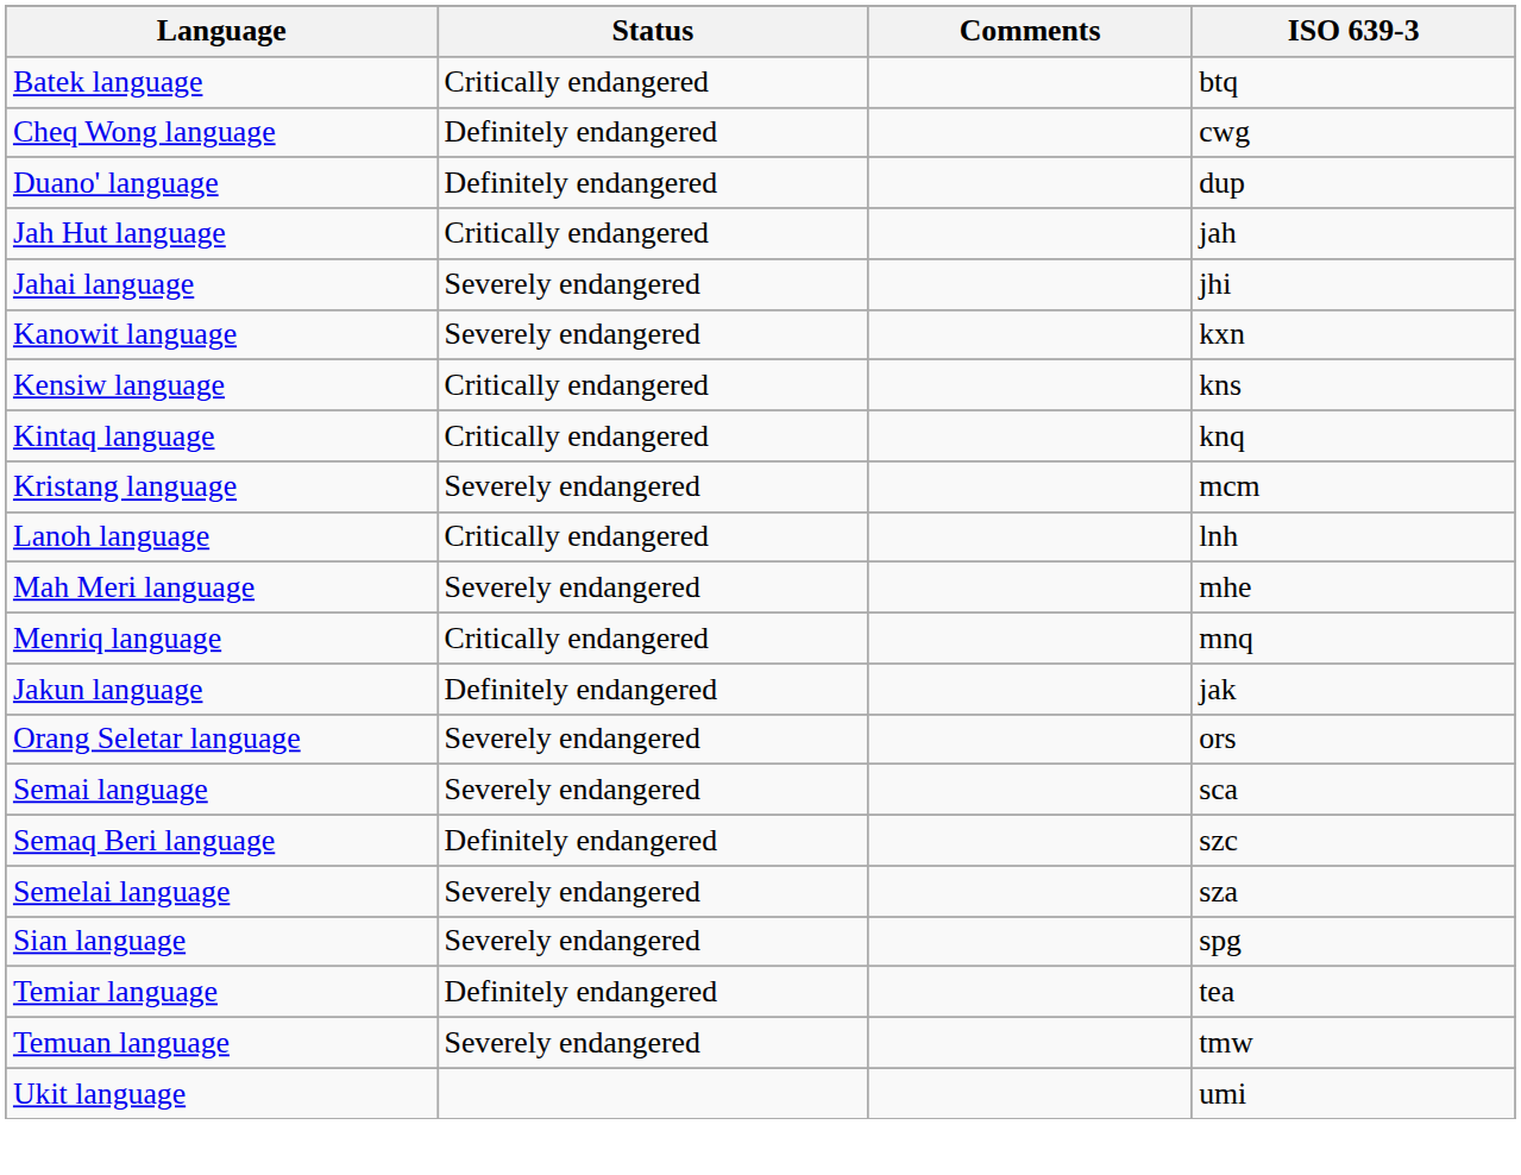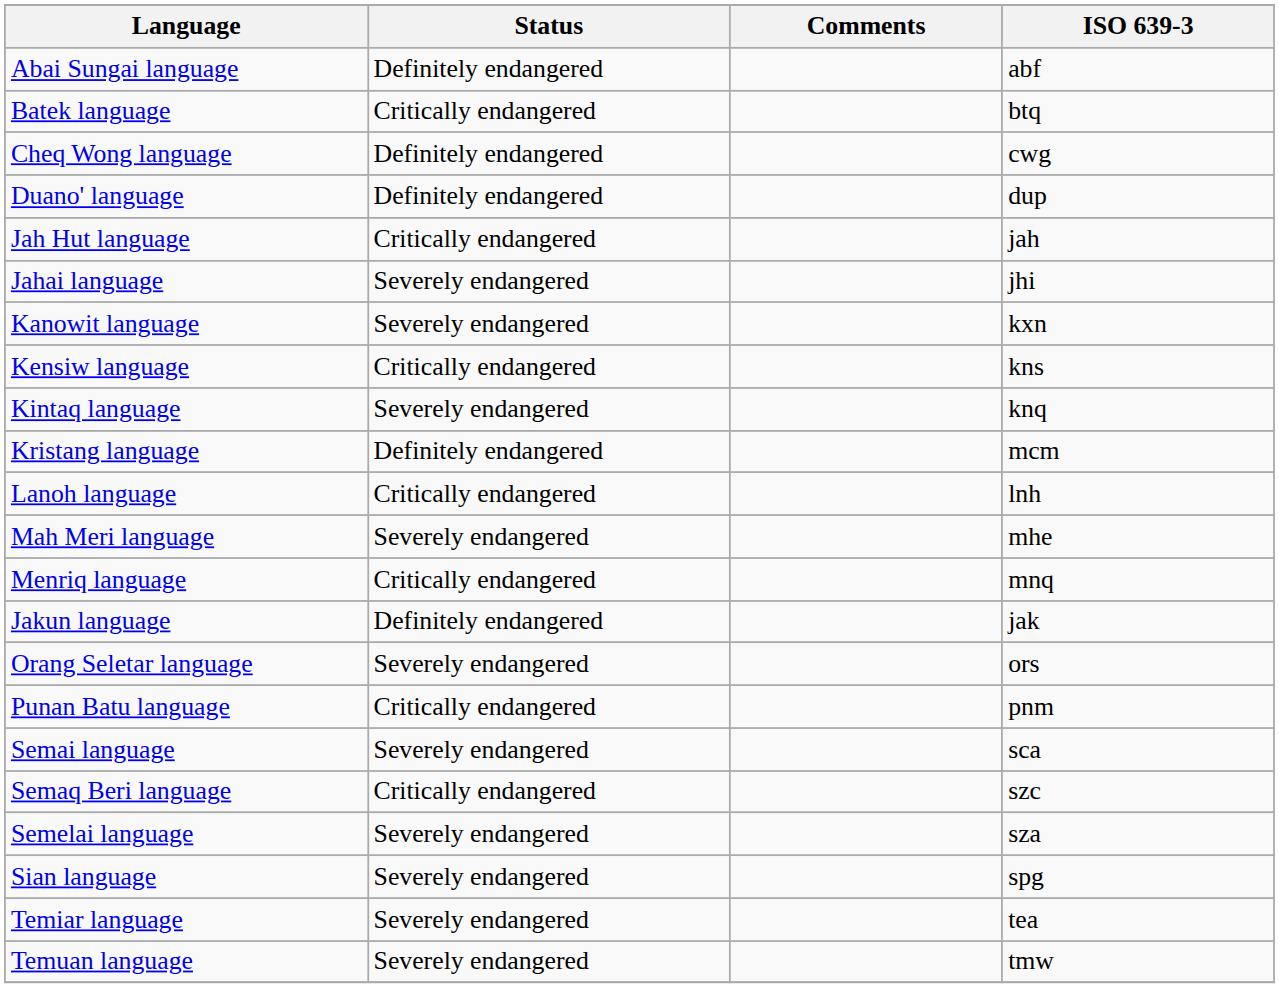 <table class="wikitable" align="center" style="font-size:90%">
 <tr>
 </tr>
 <tr>
 <th width="20%">Language</th>
 <th width="20%">Status</th>
 <th width="15%">Comments</th>
 <th width="15%">ISO 639-3</th>
+</tr>
+<tr>
+<td><a href='#'>Abai Sungai language</a></td>
+<td>Definitely endangered</td>
+<td> </td>
+<td>abf</td>
 </tr>
 <tr>
 <td><a href='#'>Batek language</a></td>
 <td>Critically endangered</td>
 <td> </td>
 <td>btq</td>
 </tr>
 <tr>
 <td><a href='#'>Cheq Wong language</a></td>
 <td>Definitely endangered</td>
 <td> </td>
 <td>cwg</td>
 </tr>
 <tr>
 <td><a href='#'>Duano' language</a></td>
 <td>Definitely endangered</td>
 <td> </td>
 <td>dup</td>
 </tr>
 <tr>
 <td><a href='#'>Jah Hut language</a></td>
 <td>Critically endangered</td>
 <td> </td>
 <td>jah</td>
 </tr>
 <tr>
 <td><a href='#'>Jahai language</a></td>
 <td>Severely endangered</td>
 <td> </td>
 <td>jhi</td>
 </tr>
 <tr>
 <td><a href='#'>Kanowit language</a></td>
 <td>Severely endangered</td>
 <td> </td>
 <td>kxn</td>
 </tr>
 <tr>
 <td><a href='#'>Kensiw language</a></td>
 <td>Critically endangered</td>
 <td> </td>
 <td>kns</td>
 </tr>
 <tr>
 <td><a href='#'>Kintaq language</a></td>
-<td>Critically endangered</td>
+<td>Severely endangered</td>
 <td> </td>
 <td>knq</td>
 </tr>
 <tr>
 <td><a href='#'>Kristang language</a></td>
-<td>Severely endangered</td>
+<td>Definitely endangered</td>
 <td> </td>
 <td>mcm</td>
 </tr>
 <tr>
 <td><a href='#'>Lanoh language</a></td>
 <td>Critically endangered</td>
 <td> </td>
 <td>lnh</td>
 </tr>
 <tr>
 <td><a href='#'>Mah Meri language</a></td>
 <td>Severely endangered</td>
 <td> </td>
 <td>mhe</td>
 </tr>
 <tr>
 <td><a href='#'>Menriq language</a></td>
 <td>Critically endangered</td>
 <td> </td>
 <td>mnq</td>
 </tr>
 <tr>
 <td><a href='#'>Jakun language</a></td>
 <td>Definitely endangered</td>
 <td> </td>
 <td>jak</td>
 </tr>
 <tr>
 <td><a href='#'>Orang Seletar language</a></td>
 <td>Severely endangered</td>
 <td> </td>
 <td>ors</td>
 </tr>
 <tr>
+<td><a href='#'>Punan Batu language</a></td>
+<td>Critically endangered</td>
+<td> </td>
+<td>pnm</td>
+</tr>
+<tr>
 <td><a href='#'>Semai language</a></td>
 <td>Severely endangered</td>
 <td> </td>
 <td>sca</td>
 </tr>
 <tr>
 <td><a href='#'>Semaq Beri language</a></td>
-<td>Definitely endangered</td>
+<td>Critically endangered</td>
 <td> </td>
 <td>szc</td>
 </tr>
 <tr>
 <td><a href='#'>Semelai language</a></td>
 <td>Severely endangered</td>
 <td> </td>
 <td>sza</td>
 </tr>
 <tr>
 <td><a href='#'>Sian language</a></td>
 <td>Severely endangered</td>
 <td> </td>
 <td>spg</td>
 </tr>
 <tr>
 <td><a href='#'>Temiar language</a></td>
-<td>Definitely endangered</td>
+<td>Severely endangered</td>
 <td> </td>
 <td>tea</td>
 </tr>
 <tr>
 <td><a href='#'>Temuan language</a></td>
 <td>Severely endangered</td>
 <td> </td>
 <td>tmw</td>
 </tr>
 <tr>
-<td><a href='#'>Ukit language</a></td>
-<td></td>
-<td> </td>
-<td>umi</td>
-</tr>
-<tr>
 </tr>
 </table>
